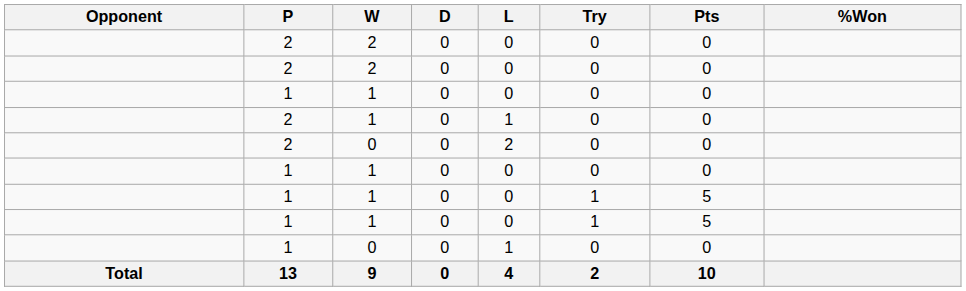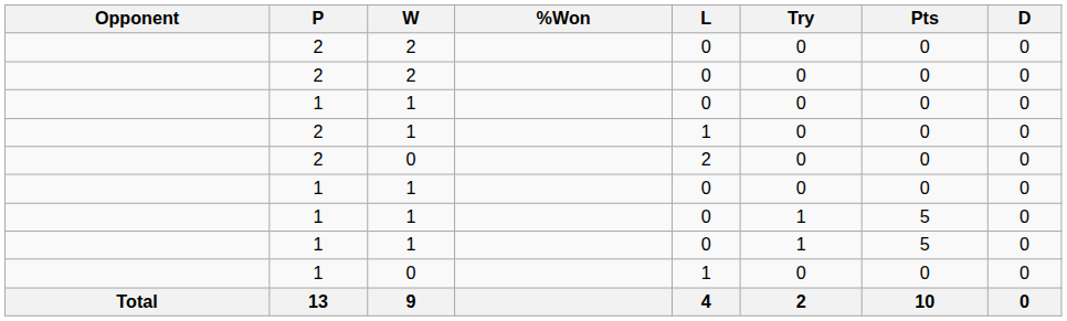 <table class="wikitable sortable" style="text-align:center;width:75%">
 <tr>
 <th style="width:25%;">Opponent</th>
 <th abbr="Played" style="width:15px;">P</th>
 <th abbr="Won" style="width:10px;">W</th>
-<th abbr="Drawn" style="width:10px;">D</th>
+<th abbr="Won" style="width:15px;">%Won</th>
 <th abbr="Lost" style="width:10px;">L</th>
 <th abbr="Tries" style="width:15px;">Try</th>
 <th abbr="Points" style="width:18px;">Pts</th>
-<th abbr="Won" style="width:15px;">%Won</th>
+<th abbr="Drawn" style="width:10px;">D</th>
 </tr>
 <tr>
 <td align="left"></td>
 <td>2</td>
 <td>2</td>
+<td></td>
 <td>0</td>
 <td>0</td>
 <td>0</td>
 <td>0</td>
-<td></td>
 </tr>
 <tr>
 <td align="left"></td>
 <td>2</td>
 <td>2</td>
+<td></td>
 <td>0</td>
 <td>0</td>
 <td>0</td>
 <td>0</td>
-<td></td>
 </tr>
 <tr>
 <td align="left"></td>
 <td>1</td>
 <td>1</td>
+<td></td>
 <td>0</td>
 <td>0</td>
 <td>0</td>
 <td>0</td>
-<td></td>
 </tr>
 <tr>
 <td align="left"></td>
 <td>2</td>
 <td>1</td>
-<td>0</td>
+<td></td>
 <td>1</td>
 <td>0</td>
 <td>0</td>
-<td></td>
+<td>0</td>
 </tr>
 <tr>
 <td align="left"></td>
 <td>2</td>
 <td>0</td>
-<td>0</td>
+<td></td>
 <td>2</td>
 <td>0</td>
 <td>0</td>
-<td></td>
+<td>0</td>
 </tr>
 <tr>
 <td align="left"></td>
 <td>1</td>
 <td>1</td>
+<td></td>
 <td>0</td>
 <td>0</td>
 <td>0</td>
 <td>0</td>
-<td></td>
 </tr>
 <tr>
 <td align="left"></td>
 <td>1</td>
 <td>1</td>
-<td>0</td>
+<td></td>
 <td>0</td>
 <td>1</td>
 <td>5</td>
-<td></td>
+<td>0</td>
 </tr>
 <tr>
 <td align="left"></td>
 <td>1</td>
 <td>1</td>
-<td>0</td>
+<td></td>
 <td>0</td>
 <td>1</td>
 <td>5</td>
-<td></td>
+<td>0</td>
 </tr>
 <tr>
 <td align="left"></td>
 <td>1</td>
 <td>0</td>
-<td>0</td>
+<td></td>
 <td>1</td>
 <td>0</td>
 <td>0</td>
-<td></td>
+<td>0</td>
 </tr>
 <tr>
 <th>Total</th>
 <th>13</th>
 <th>9</th>
-<th>0</th>
+<th></th>
 <th>4</th>
 <th>2</th>
 <th>10</th>
-<th></th>
+<th>0</th>
 </tr>
 </table>
